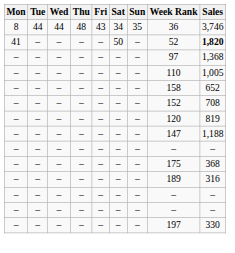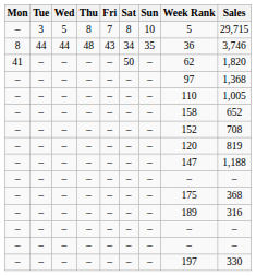 <table class="wikitable" style="text-align:center" cellpadding="2" border="1">
 <tr style="background:#efefef">
 <th>Mon</th>
 <th>Tue</th>
 <th>Wed</th>
 <th>Thu</th>
 <th>Fri</th>
 <th>Sat</th>
 <th>Sun</th>
 <th>Week Rank</th>
 <th>Sales</th>
+</tr>
+<tr align="center">
+<td>–</td>
+<td>3</td>
+<td>5</td>
+<td>8</td>
+<td>7</td>
+<td>8</td>
+<td>10</td>
+<td>5</td>
+<td>29,715</td>
 </tr>
 <tr align="center">
 <td>8</td>
 <td>44</td>
 <td>44</td>
 <td>48</td>
 <td>43</td>
 <td>34</td>
 <td>35</td>
 <td>36</td>
 <td>3,746</td>
 </tr>
 <tr align="center">
 <td>41</td>
 <td>–</td>
 <td>–</td>
 <td>–</td>
 <td>–</td>
 <td>50</td>
 <td>–</td>
-<td>52</td>
-<td><strong>1,820</strong></td>
+<td>62</td>
+<td>1,820</td>
 </tr>
 <tr align="center">
 <td>–</td>
 <td>–</td>
 <td>–</td>
 <td>–</td>
 <td>–</td>
 <td>–</td>
 <td>–</td>
 <td>97</td>
 <td>1,368</td>
 </tr>
 <tr align="center">
 <td>–</td>
 <td>–</td>
 <td>–</td>
 <td>–</td>
 <td>–</td>
 <td>–</td>
 <td>–</td>
 <td>110</td>
 <td>1,005</td>
 </tr>
 <tr align="center">
 <td>–</td>
 <td>–</td>
 <td>–</td>
 <td>–</td>
 <td>–</td>
 <td>–</td>
 <td>–</td>
 <td>158</td>
 <td>652</td>
 </tr>
 <tr align="center">
 <td>–</td>
 <td>–</td>
 <td>–</td>
 <td>–</td>
 <td>–</td>
 <td>–</td>
 <td>–</td>
 <td>152</td>
 <td>708</td>
 </tr>
 <tr align="center">
 <td>–</td>
 <td>–</td>
 <td>–</td>
 <td>–</td>
 <td>–</td>
 <td>–</td>
 <td>–</td>
 <td>120</td>
 <td>819</td>
 </tr>
 <tr align="center">
 <td>–</td>
 <td>–</td>
 <td>–</td>
 <td>–</td>
 <td>–</td>
 <td>–</td>
 <td>–</td>
 <td>147</td>
 <td>1,188</td>
 </tr>
 <tr align="center">
 <td>–</td>
 <td>–</td>
 <td>–</td>
 <td>–</td>
 <td>–</td>
 <td>–</td>
 <td>–</td>
 <td>–</td>
 <td>–</td>
 </tr>
 <tr align="center">
 <td>–</td>
 <td>–</td>
 <td>–</td>
 <td>–</td>
 <td>–</td>
 <td>–</td>
 <td>–</td>
 <td>175</td>
 <td>368</td>
 </tr>
 <tr align="center">
 <td>–</td>
 <td>–</td>
 <td>–</td>
 <td>–</td>
 <td>–</td>
 <td>–</td>
 <td>–</td>
 <td>189</td>
 <td>316</td>
 </tr>
 <tr align="center">
 <td>–</td>
 <td>–</td>
 <td>–</td>
 <td>–</td>
 <td>–</td>
 <td>–</td>
 <td>–</td>
 <td>–</td>
 <td>–</td>
 </tr>
 <tr align="center">
 <td>–</td>
 <td>–</td>
 <td>–</td>
 <td>–</td>
 <td>–</td>
 <td>–</td>
 <td>–</td>
 <td>–</td>
 <td>–</td>
 </tr>
 <tr align="center">
 <td>–</td>
 <td>–</td>
 <td>–</td>
 <td>–</td>
 <td>–</td>
 <td>–</td>
 <td>–</td>
 <td>197</td>
 <td>330</td>
 </tr>
 </table>
